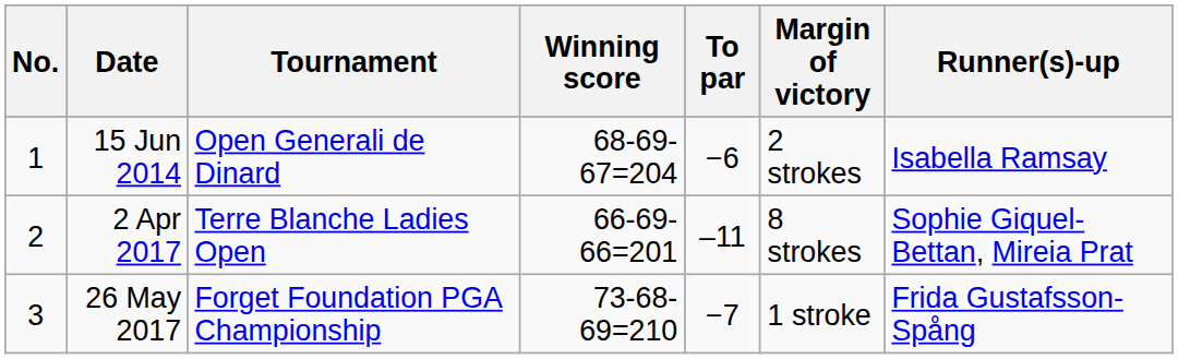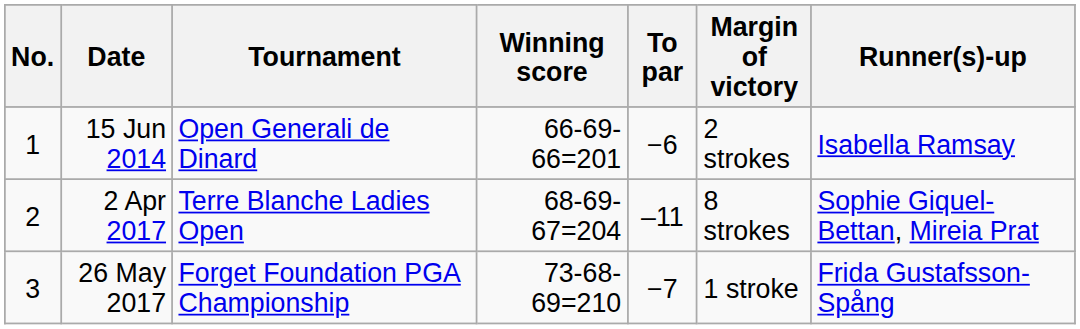 <table class="wikitable" style="font-size:95%;">
 <tr>
 <th>No.</th>
 <th>Date</th>
 <th>Tournament</th>
 <th>Winning score</th>
 <th>To par</th>
 <th>Margin of<br>victory</th>
 <th>Runner(s)-up</th>
 </tr>
 <tr>
 <td align=center>1</td>
 <td align=right>15 Jun <a href='#'>2014</a></td>
 <td><a href='#'>Open Generali de Dinard</a></td>
-<td align=right>68-69-67=204</td>
+<td align=right>66-69-66=201</td>
 <td align=center>−6</td>
 <td>2 strokes</td>
 <td> <a href='#'>Isabella Ramsay</a></td>
 </tr>
 <tr>
 <td align=center>2</td>
 <td align=right>2 Apr <a href='#'>2017</a></td>
 <td><a href='#'>Terre Blanche Ladies Open</a></td>
-<td align=right>66-69-66=201</td>
+<td align=right>68-69-67=204</td>
 <td align=center>–11</td>
 <td>8 strokes</td>
 <td> <a href='#'>Sophie Giquel-Bettan</a>,  <a href='#'>Mireia Prat</a></td>
 </tr>
 <tr>
 <td align=center>3</td>
 <td align=right>26 May 2017</td>
 <td><a href='#'>Forget Foundation PGA Championship</a></td>
 <td align=right>73-68-69=210</td>
 <td align=center>−7</td>
 <td>1 stroke</td>
 <td> <a href='#'>Frida Gustafsson-Spång</a></td>
 </tr>
 </table>
